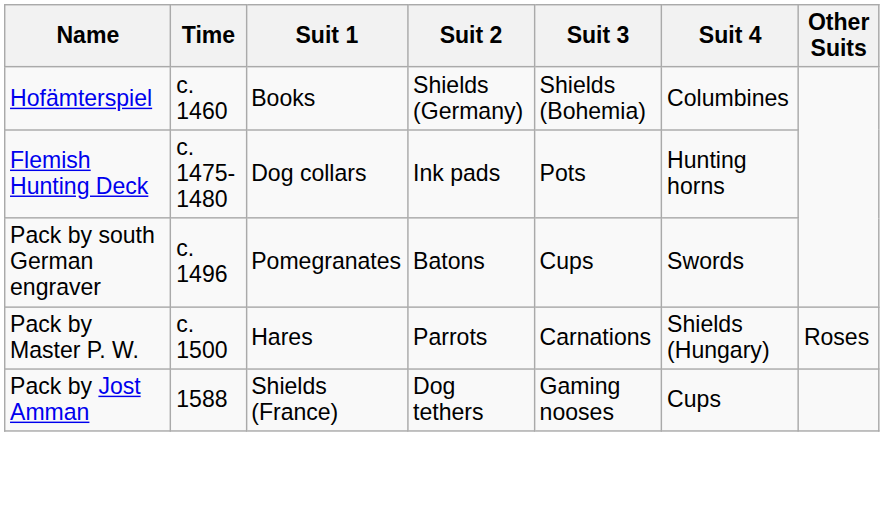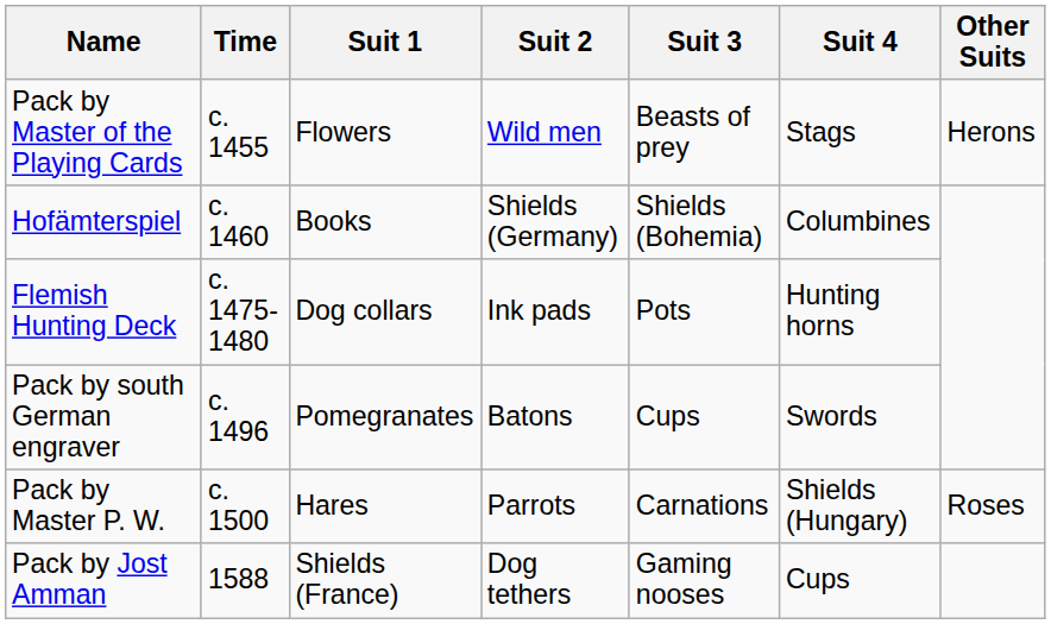 <table class=wikitable>
 <tr>
 <th>Name</th>
 <th>Time</th>
 <th>Suit 1</th>
 <th>Suit 2</th>
 <th>Suit 3</th>
 <th>Suit 4</th>
 <th>Other Suits</th>
+</tr>
+<tr>
+<td>Pack by <a href='#'>Master of the Playing Cards</a></td>
+<td>c. 1455</td>
+<td>Flowers</td>
+<td><a href='#'>Wild men</a></td>
+<td>Beasts of prey</td>
+<td>Stags</td>
+<td>Herons</td>
 </tr>
 <tr>
 <td><a href='#'>Hofämterspiel</a></td>
 <td>c. 1460</td>
 <td>Books</td>
 <td>Shields (Germany)</td>
 <td>Shields (Bohemia)</td>
 <td>Columbines</td>
 </tr>
 <tr>
 <td><a href='#'>Flemish Hunting Deck</a></td>
 <td>c. 1475-1480</td>
 <td>Dog collars</td>
 <td>Ink pads</td>
 <td>Pots</td>
 <td>Hunting horns</td>
 </tr>
 <tr>
 <td>Pack by south German engraver</td>
 <td>c. 1496</td>
 <td>Pomegranates</td>
 <td>Batons</td>
 <td>Cups</td>
 <td>Swords</td>
 </tr>
 <tr>
 <td>Pack by Master P. W.</td>
 <td>c. 1500</td>
 <td>Hares</td>
 <td>Parrots</td>
 <td>Carnations</td>
 <td>Shields (Hungary)</td>
 <td>Roses</td>
 </tr>
 <tr>
 <td>Pack by <a href='#'>Jost Amman</a></td>
 <td>1588</td>
 <td>Shields (France)</td>
 <td>Dog tethers</td>
 <td>Gaming nooses</td>
 <td>Cups</td>
 </tr>
 </table>
